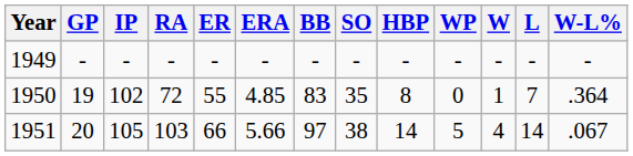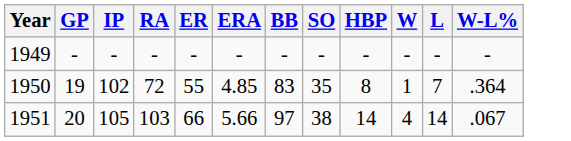 <table class="wikitable">
 <tr>
 <th>Year</th>
 <th><a href='#'>GP</a></th>
 <th><a href='#'>IP</a></th>
 <th><a href='#'>RA</a></th>
 <th><a href='#'>ER</a></th>
 <th><a href='#'>ERA</a></th>
 <th><a href='#'>BB</a></th>
 <th><a href='#'>SO</a></th>
 <th><a href='#'>HBP</a></th>
-<th><a href='#'>WP</a></th>
 <th><a href='#'>W</a></th>
 <th><a href='#'>L</a></th>
 <th><a href='#'>W-L%</a></th>
 </tr>
 <tr align=center>
 <td>1949</td>
-<td>-</td>
 <td>-</td>
 <td>-</td>
 <td>-</td>
 <td>-</td>
 <td>-</td>
 <td>-</td>
 <td>-</td>
 <td>-</td>
 <td>-</td>
 <td>-</td>
 <td>-</td>
 </tr>
 <tr align=center>
 <td>1950</td>
 <td>19</td>
 <td>102</td>
 <td>72</td>
 <td>55</td>
 <td>4.85</td>
 <td>83</td>
 <td>35</td>
 <td>8</td>
-<td>0</td>
 <td>1</td>
 <td>7</td>
 <td>.364</td>
 </tr>
 <tr align=center>
 <td>1951</td>
 <td>20</td>
 <td>105</td>
 <td>103</td>
 <td>66</td>
 <td>5.66</td>
 <td>97</td>
 <td>38</td>
 <td>14</td>
-<td>5</td>
 <td>4</td>
 <td>14</td>
 <td>.067</td>
 </tr>
 </table>
